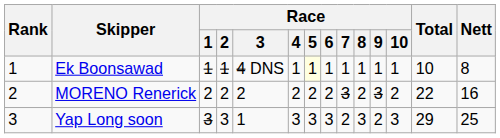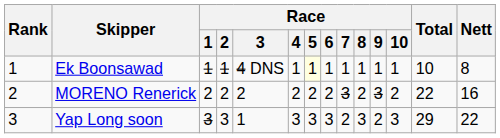 <table class=wikitable>
 <tr>
 <th rowspan="2">Rank</th>
 <th rowspan="2">Skipper</th>
 <th colspan="10">Race</th>
 <th rowspan="2">Total</th>
 <th rowspan="2">Nett</th>
 </tr>
 <tr>
 <th>1</th>
 <th>2</th>
 <th>3</th>
 <th>4</th>
 <th>5</th>
 <th>6</th>
 <th>7</th>
 <th>8</th>
 <th>9</th>
 <th>10</th>
 </tr>
 <tr>
 <td>1</td>
 <td> <a href='#'>Ek Boonsawad</a></td>
 <td><s>1</s></td>
 <td><s>1</s></td>
 <td><s>4</s> DNS</td>
 <td>1</td>
 <td style="background: lightyellow;">1</td>
 <td>1</td>
 <td>1</td>
 <td>1</td>
 <td>1</td>
 <td>1</td>
 <td>10</td>
 <td>8</td>
 </tr>
 <tr>
 <td>2</td>
 <td> <a href='#'>MORENO Renerick</a></td>
 <td>2</td>
 <td>2</td>
 <td>2</td>
 <td>2</td>
 <td>2</td>
 <td>2</td>
 <td><s>3</s></td>
 <td>2</td>
 <td><s>3</s></td>
 <td>2</td>
 <td>22</td>
 <td>16</td>
 </tr>
 <tr>
 <td>3</td>
 <td> <a href='#'>Yap Long soon</a></td>
 <td><s>3</s></td>
 <td>3</td>
 <td>1</td>
 <td>3</td>
 <td>3</td>
 <td>3</td>
 <td>2</td>
 <td>3</td>
 <td>2</td>
 <td>3</td>
 <td>29</td>
-<td>25</td>
+<td>22</td>
 </tr>
 </table>
